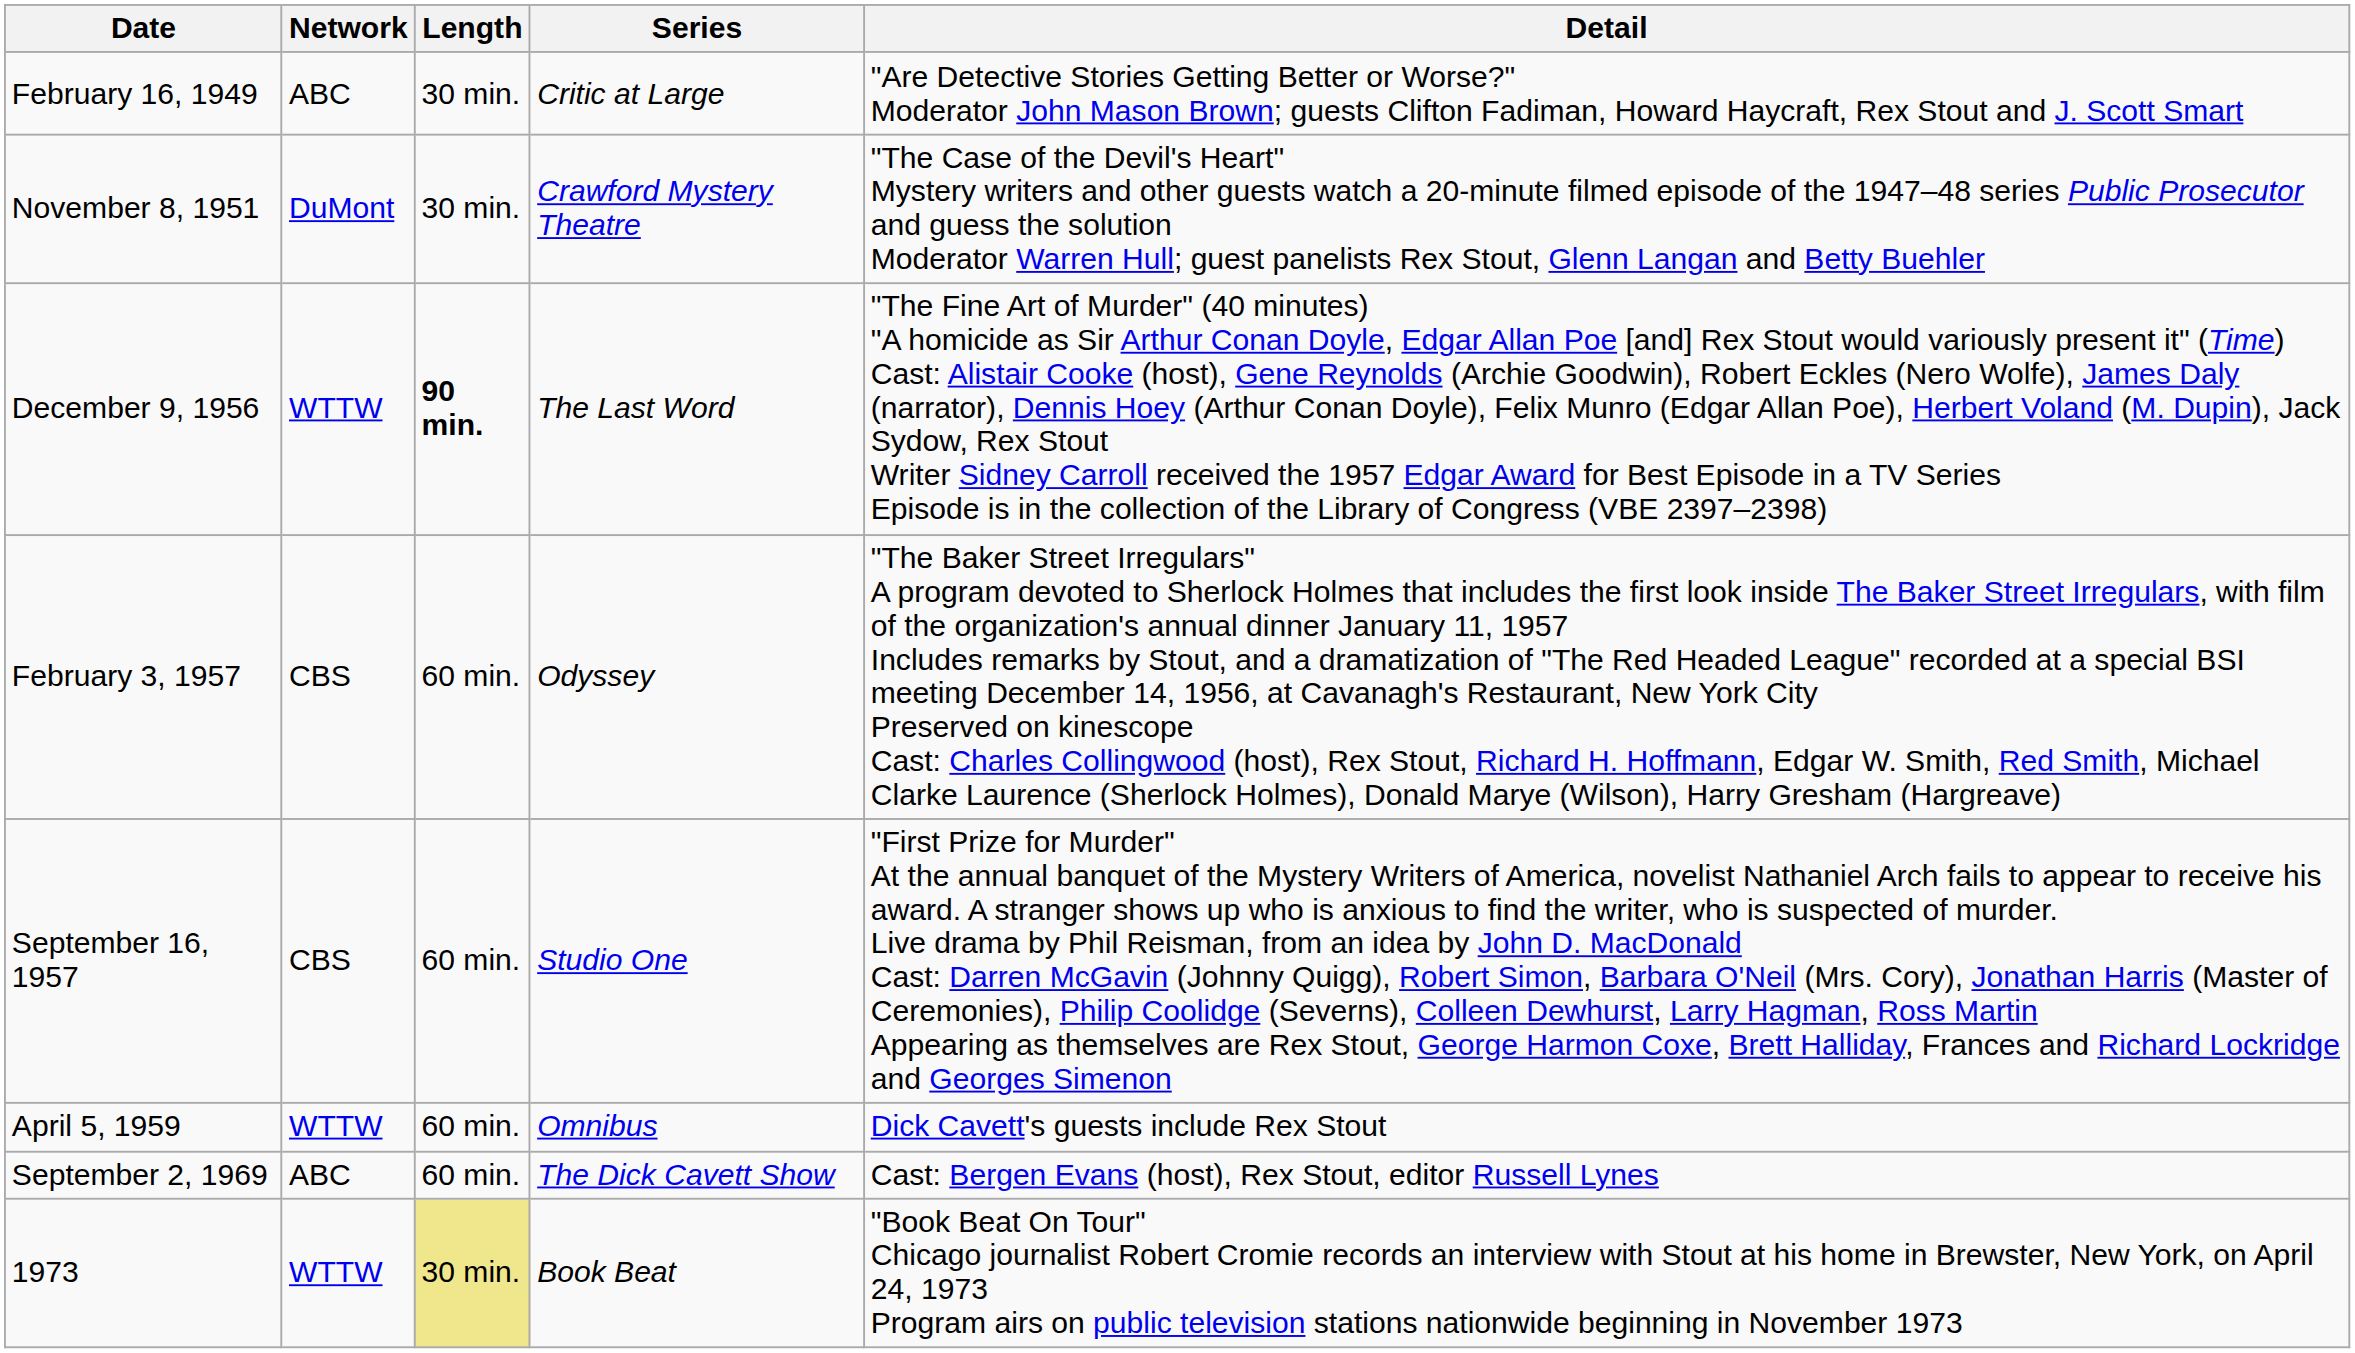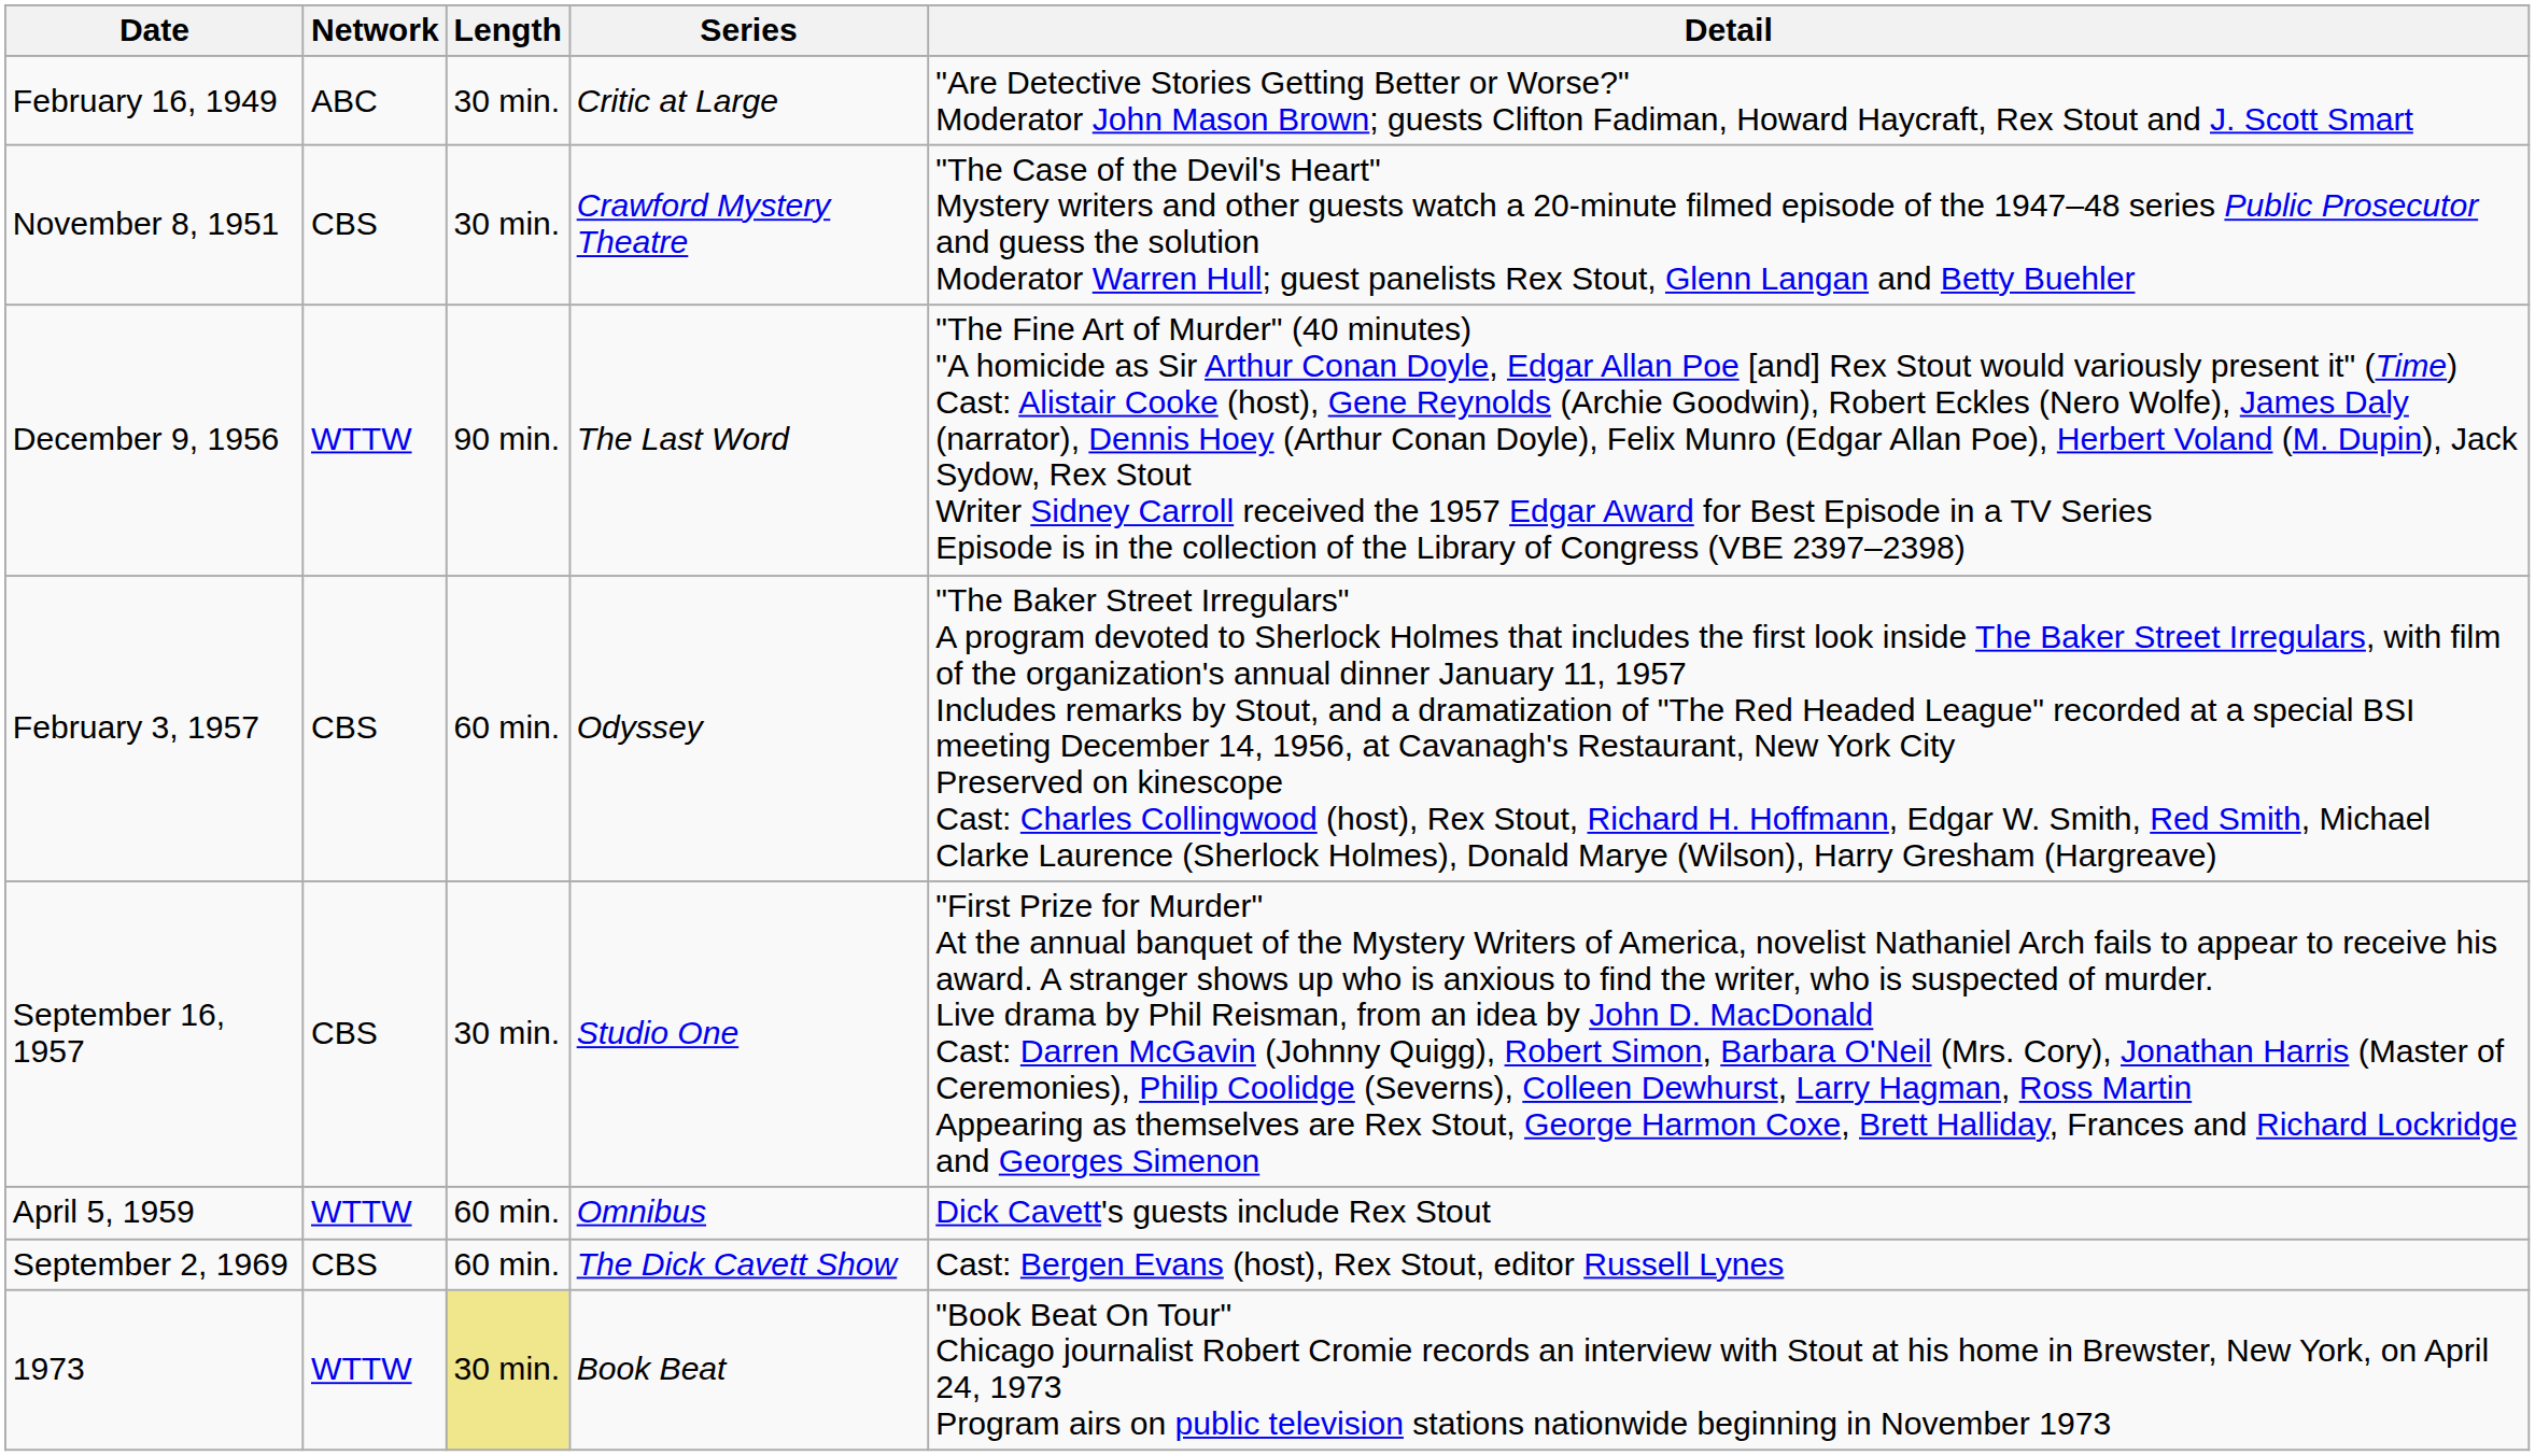 <table class="wikitable sortable">
 <tr>
 <th class="unsortable">Date</th>
 <th class="unsortable">Network</th>
 <th class="unsortable">Length</th>
 <th class="unsortable">Series</th>
 <th class="unsortable">Detail</th>
 </tr>
 <tr>
 <td>February 16, 1949</td>
 <td>ABC</td>
 <td>30 min.</td>
 <td><em>Critic at Large</em></td>
 <td>"Are Detective Stories Getting Better or Worse?"<br>Moderator <a href='#'>John Mason Brown</a>; guests Clifton Fadiman, Howard Haycraft, Rex Stout and <a href='#'>J. Scott Smart</a></td>
 </tr>
 <tr>
 <td>November 8, 1951</td>
-<td><a href='#'>DuMont</a></td>
+<td>CBS</td>
 <td>30 min.</td>
 <td><em><a href='#'>Crawford Mystery Theatre</a></em></td>
 <td>"The Case of the Devil's Heart"<br>Mystery writers and other guests watch a 20-minute filmed episode of the 1947–48 series <em><a href='#'>Public Prosecutor</a></em> and guess the solution<br>Moderator <a href='#'>Warren Hull</a>; guest panelists Rex Stout, <a href='#'>Glenn Langan</a> and <a href='#'>Betty Buehler</a></td>
 </tr>
 <tr>
 <td>December 9, 1956</td>
 <td><a href='#'>WTTW</a></td>
-<td><strong>90 min.</strong></td>
+<td>90 min.</td>
 <td><em>The Last Word</em></td>
 <td>"The Fine Art of Murder" (40 minutes)<br>"A homicide as Sir <a href='#'>Arthur Conan Doyle</a>, <a href='#'>Edgar Allan Poe</a> [and] Rex Stout would variously present it" (<em><a href='#'>Time</a></em>)<br>Cast: <a href='#'>Alistair Cooke</a> (host), <a href='#'>Gene Reynolds</a> (Archie Goodwin), Robert Eckles (Nero Wolfe), <a href='#'>James Daly</a> (narrator), <a href='#'>Dennis Hoey</a> (Arthur Conan Doyle), Felix Munro (Edgar Allan Poe), <a href='#'>Herbert Voland</a> (<a href='#'>M. Dupin</a>), Jack Sydow, Rex Stout<br>Writer <a href='#'>Sidney Carroll</a> received the 1957 <a href='#'>Edgar Award</a> for Best Episode in a TV Series<br>Episode is in the collection of the Library of Congress (VBE 2397–2398)</td>
 </tr>
 <tr>
 <td>February 3, 1957</td>
 <td>CBS</td>
 <td>60 min.</td>
 <td><em>Odyssey</em></td>
 <td>"The Baker Street Irregulars"<br>A program devoted to Sherlock Holmes that includes the first look inside <a href='#'>The Baker Street Irregulars</a>, with film of the organization's annual dinner January 11, 1957<br>Includes remarks by Stout, and a dramatization of "The Red Headed League" recorded at a special BSI meeting December 14, 1956, at Cavanagh's Restaurant, New York City<br>Preserved on kinescope<br>Cast: <a href='#'>Charles Collingwood</a> (host), Rex Stout, <a href='#'>Richard H. Hoffmann</a>, Edgar W. Smith, <a href='#'>Red Smith</a>, Michael Clarke Laurence (Sherlock Holmes), Donald Marye (Wilson), Harry Gresham (Hargreave)</td>
 </tr>
 <tr>
 <td>September 16, 1957</td>
 <td>CBS</td>
-<td>60 min.</td>
+<td>30 min.</td>
 <td><em><a href='#'>Studio One</a></em></td>
 <td>"First Prize for Murder"<br>At the annual banquet of the Mystery Writers of America, novelist Nathaniel Arch fails to appear to receive his award. A stranger shows up who is anxious to find the writer, who is suspected of murder.<br>Live drama by Phil Reisman, from an idea by <a href='#'>John D. MacDonald</a><br>Cast: <a href='#'>Darren McGavin</a> (Johnny Quigg), <a href='#'>Robert Simon</a>, <a href='#'>Barbara O'Neil</a> (Mrs. Cory), <a href='#'>Jonathan Harris</a> (Master of Ceremonies), <a href='#'>Philip Coolidge</a> (Severns), <a href='#'>Colleen Dewhurst</a>, <a href='#'>Larry Hagman</a>, <a href='#'>Ross Martin</a><br>Appearing as themselves are Rex Stout, <a href='#'>George Harmon Coxe</a>, <a href='#'>Brett Halliday</a>, Frances and <a href='#'>Richard Lockridge</a> and <a href='#'>Georges Simenon</a></td>
 </tr>
 <tr>
 <td>April 5, 1959</td>
 <td><a href='#'>WTTW</a></td>
 <td>60 min.</td>
 <td><em><a href='#'>Omnibus</a></em></td>
 <td><a href='#'>Dick Cavett</a>'s guests include Rex Stout</td>
 </tr>
 <tr>
 <td>September 2, 1969</td>
-<td>ABC</td>
+<td>CBS</td>
 <td>60 min.</td>
 <td><em><a href='#'>The&nbsp;Dick&nbsp;Cavett&nbsp;Show</a></em></td>
 <td>Cast: <a href='#'>Bergen Evans</a> (host), Rex Stout, editor <a href='#'>Russell Lynes</a></td>
 </tr>
 <tr>
 <td>1973</td>
 <td><a href='#'>WTTW</a></td>
 <td style="background: khaki;">30 min.</td>
 <td><em>Book Beat</em></td>
 <td>"Book Beat On Tour"<br>Chicago journalist Robert Cromie records an interview with Stout at his home in Brewster, New York, on April 24, 1973<br>Program airs on <a href='#'>public television</a> stations nationwide beginning in November 1973</td>
 </tr>
 </table>
